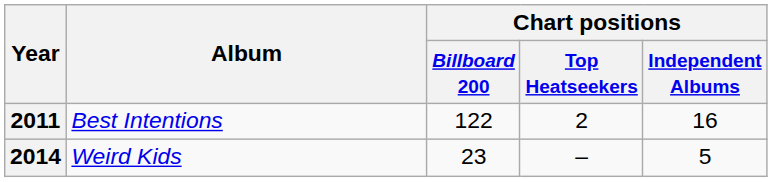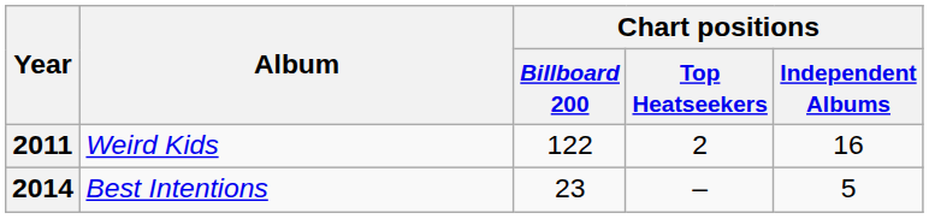 <table class="wikitable plainrowheaders">
 <tr>
 <th scope="col" style="width:18px;" rowspan="2">Year</th>
 <th scope="col" style="width:245px;" rowspan="2">Album</th>
 <th colspan="3">Chart positions</th>
 </tr>
 <tr>
 <th style="width:50px;"><small><a href='#'><em>Billboard</em> 200</a></small></th>
 <th style="width:50px;"><small><a href='#'>Top Heatseekers</a></small></th>
 <th style="width:50px;"><small><a href='#'>Independent Albums</a></small></th>
 </tr>
 <tr>
 <th scope="row">2011</th>
-<td><em><a href='#'>Best Intentions</a></em><br></td>
+<td><em><a href='#'>Weird Kids</a></em><br></td>
 <td style="text-align:center;">122</td>
 <td style="text-align:center;">2</td>
 <td style="text-align:center;">16</td>
 </tr>
 <tr>
 <th scope="row">2014</th>
-<td><em><a href='#'>Weird Kids</a></em><br></td>
+<td><em><a href='#'>Best Intentions</a></em><br></td>
 <td style="text-align:center;">23</td>
 <td style="text-align:center;">–</td>
 <td style="text-align:center;">5</td>
 </tr>
 </table>
